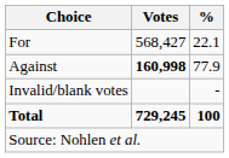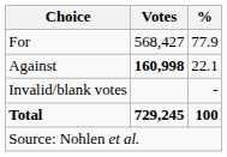 <table class=wikitable style=text-align:right>
 <tr>
 <th>Choice</th>
 <th>Votes</th>
 <th>%</th>
 </tr>
 <tr>
 <td align=left>For</td>
 <td>568,427</td>
-<td>22.1</td>
+<td>77.9</td>
 </tr>
 <tr>
 <td align=left>Against</td>
 <td><strong>160,998</strong></td>
-<td>77.9</td>
+<td>22.1</td>
 </tr>
 <tr>
 <td align=left>Invalid/blank votes</td>
 <td></td>
 <td>-</td>
 </tr>
 <tr>
 <td align=left><strong>Total</strong></td>
 <td><strong>729,245</strong></td>
 <td><strong>100</strong></td>
 </tr>
 <tr>
 <td colspan="3" style="text-align:left;">Source: Nohlen <em>et al.</em></td>
 </tr>
 </table>
